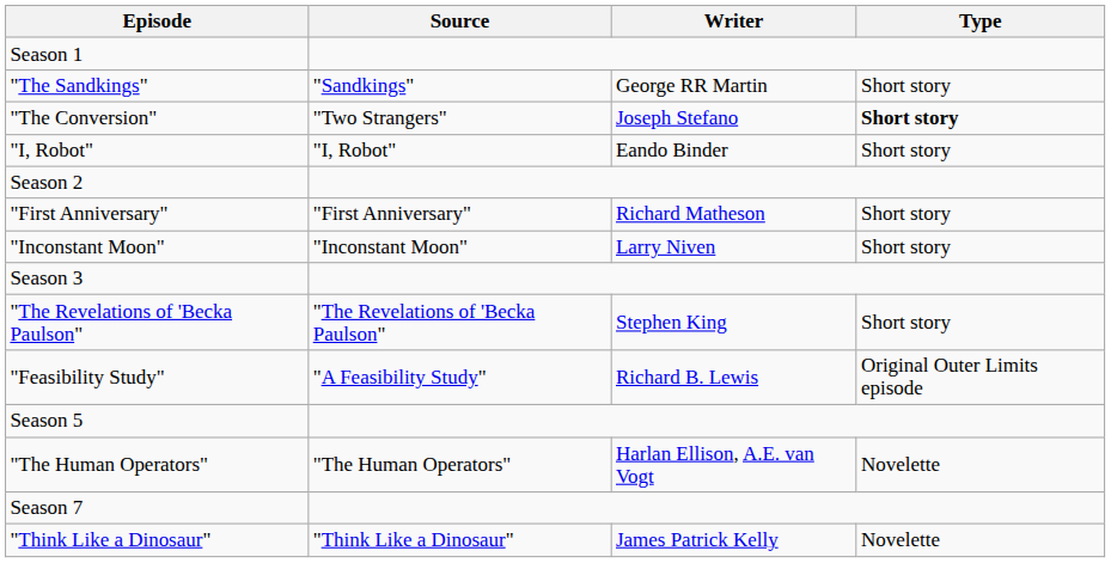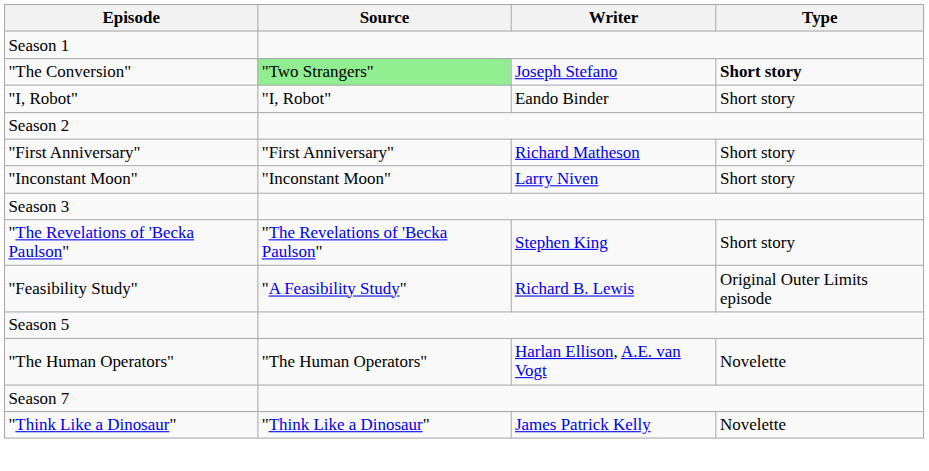 <table class="wikitable">
 <tr>
 <th>Episode</th>
 <th>Source</th>
 <th>Writer</th>
 <th>Type</th>
 </tr>
 <tr>
 <td>Season 1</td>
 </tr>
 <tr>
-<td>"<a href='#'>The Sandkings</a>"</td>
-<td>"<a href='#'>Sandkings</a>"</td>
-<td>George RR Martin</td>
-<td>Short story</td>
-</tr>
-<tr>
 <td>"The Conversion"</td>
-<td>"Two Strangers"</td>
+<td style="background: lightgreen;">"Two Strangers"</td>
 <td><a href='#'>Joseph Stefano</a></td>
 <td><strong>Short story</strong></td>
 </tr>
 <tr>
 <td>"I, Robot"</td>
 <td>"I, Robot"</td>
 <td>Eando Binder</td>
 <td>Short story</td>
 </tr>
 <tr>
 <td>Season 2</td>
 </tr>
 <tr>
 <td>"First Anniversary"</td>
 <td>"First Anniversary"</td>
 <td><a href='#'>Richard Matheson</a></td>
 <td>Short story</td>
 </tr>
 <tr>
 <td>"Inconstant Moon"</td>
 <td>"Inconstant Moon"</td>
 <td><a href='#'>Larry Niven</a></td>
 <td>Short story</td>
 </tr>
 <tr>
 <td>Season 3</td>
 </tr>
 <tr>
 <td>"<a href='#'>The Revelations of 'Becka Paulson</a>"</td>
 <td>"<a href='#'>The Revelations of 'Becka Paulson</a>"</td>
 <td><a href='#'>Stephen King</a></td>
 <td>Short story</td>
 </tr>
 <tr>
 <td>"Feasibility Study"</td>
 <td>"<a href='#'>A Feasibility Study</a>"</td>
 <td><a href='#'>Richard B. Lewis</a></td>
 <td>Original Outer Limits episode</td>
 </tr>
 <tr>
 <td>Season 5</td>
 </tr>
 <tr>
 <td>"The Human Operators"</td>
 <td>"The Human Operators"</td>
 <td><a href='#'>Harlan Ellison</a>, <a href='#'>A.E. van Vogt</a></td>
 <td>Novelette</td>
 </tr>
 <tr>
 <td>Season 7</td>
 </tr>
 <tr>
 <td>"<a href='#'>Think Like a Dinosaur</a>"</td>
 <td>"<a href='#'>Think Like a Dinosaur</a>"</td>
 <td><a href='#'>James Patrick Kelly</a></td>
 <td>Novelette</td>
 </tr>
 </table>
